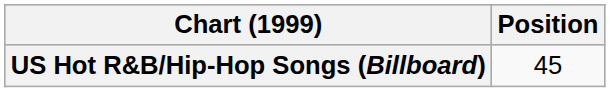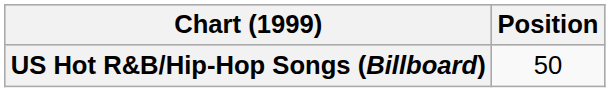 <table class="wikitable plainrowheaders" style="text-align:center">
 <tr>
 <th>Chart (1999)</th>
 <th>Position</th>
 </tr>
 <tr>
 <th scope="row">US Hot R&B/Hip-Hop Songs (<em>Billboard</em>)</th>
-<td>45</td>
+<td>50</td>
 </tr>
 </table>
